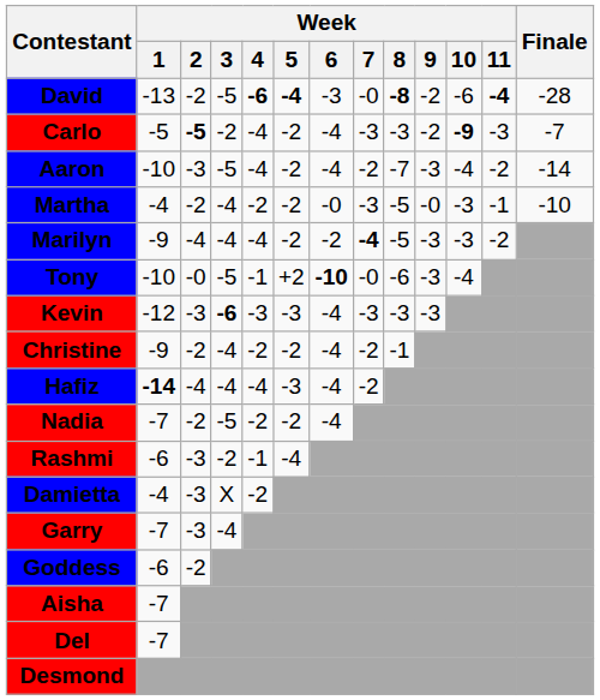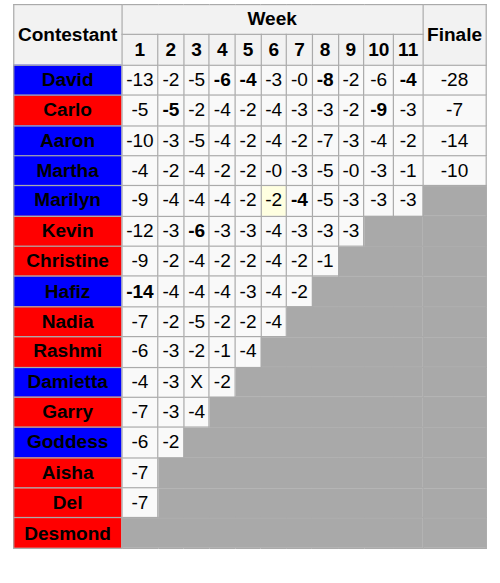 <table class="wikitable"  style="margin:auto; text-align:center;">
 <tr>
 <th rowspan=2>Contestant</th>
 <th colspan=11>Week</th>
 <th rowspan=2>Finale</th>
 </tr>
 <tr>
 <th>1</th>
 <th>2</th>
 <th>3</th>
 <th>4</th>
 <th>5</th>
 <th>6</th>
 <th>7</th>
 <th>8</th>
 <th>9</th>
 <th>10</th>
 <th>11</th>
 </tr>
 <tr>
 <td style="background:blue;"><span><strong>David</strong></span></td>
 <td>-13</td>
 <td>-2</td>
 <td>-5</td>
 <td><strong>-6</strong></td>
 <td><strong>-4</strong></td>
 <td>-3</td>
 <td>-0</td>
 <td><strong>-8</strong></td>
 <td>-2</td>
 <td>-6</td>
 <td><strong>-4</strong></td>
 <td>-28</td>
 </tr>
 <tr>
 <td style="background:red;"><span><strong>Carlo</strong></span></td>
 <td>-5</td>
 <td><strong>-5</strong></td>
 <td>-2</td>
 <td>-4</td>
 <td>-2</td>
 <td>-4</td>
 <td>-3</td>
 <td>-3</td>
 <td>-2</td>
 <td><strong>-9</strong></td>
 <td>-3</td>
 <td>-7</td>
 </tr>
 <tr>
 <td style="background:blue;"><span><strong>Aaron</strong></span></td>
 <td>-10</td>
 <td>-3</td>
 <td>-5</td>
 <td>-4</td>
 <td>-2</td>
 <td>-4</td>
 <td>-2</td>
 <td>-7</td>
 <td>-3</td>
 <td>-4</td>
 <td>-2</td>
 <td>-14</td>
 </tr>
 <tr>
 <td style="background:blue;"><span><strong>Martha</strong></span></td>
 <td>-4</td>
 <td>-2</td>
 <td>-4</td>
 <td>-2</td>
 <td>-2</td>
 <td>-0</td>
 <td>-3</td>
 <td>-5</td>
 <td>-0</td>
 <td>-3</td>
 <td>-1</td>
 <td>-10</td>
 </tr>
 <tr>
 <td style="background:blue;"><span><strong>Marilyn</strong></span></td>
 <td>-9</td>
 <td>-4</td>
 <td>-4</td>
 <td>-4</td>
 <td>-2</td>
-<td>-2</td>
+<td style="background: lightyellow;">-2</td>
 <td><strong>-4</strong></td>
 <td>-5</td>
 <td>-3</td>
 <td>-3</td>
-<td>-2</td>
-<td style="background:darkgrey;"></td>
-</tr>
-<tr>
-<td style="background:blue;"><span><strong>Tony</strong></span></td>
-<td>-10</td>
-<td>-0</td>
-<td>-5</td>
-<td>-1</td>
-<td>+2</td>
-<td><strong>-10</strong></td>
-<td>-0</td>
-<td>-6</td>
 <td>-3</td>
-<td>-4</td>
-<td style="background:darkgrey;"></td>
 <td style="background:darkgrey;"></td>
 </tr>
 <tr>
 <td style="background:red;"><span><strong>Kevin</strong></span></td>
 <td>-12</td>
 <td>-3</td>
 <td><strong>-6</strong></td>
 <td>-3</td>
 <td>-3</td>
 <td>-4</td>
 <td>-3</td>
 <td>-3</td>
 <td>-3</td>
 <td colspan="2" style="background:darkgrey;"></td>
 <td style="background:darkgrey;"></td>
 </tr>
 <tr>
 <td style="background:red;"><span><strong>Christine</strong></span></td>
 <td>-9</td>
 <td>-2</td>
 <td>-4</td>
 <td>-2</td>
 <td>-2</td>
 <td>-4</td>
 <td>-2</td>
 <td>-1</td>
 <td colspan="3" style="background:darkgrey;"></td>
 <td style="background:darkgrey;"></td>
 </tr>
 <tr>
 <td style="background:blue;"><span><strong>Hafiz</strong></span></td>
 <td><strong>-14</strong></td>
 <td>-4</td>
 <td>-4</td>
 <td>-4</td>
 <td>-3</td>
 <td>-4</td>
 <td>-2</td>
 <td colspan="4" style="background:darkgrey;"></td>
 <td style="background:darkgrey;"></td>
 </tr>
 <tr>
 <td style="background:red;"><span><strong>Nadia</strong></span></td>
 <td>-7</td>
 <td>-2</td>
 <td>-5</td>
 <td>-2</td>
 <td>-2</td>
 <td>-4</td>
 <td colspan="5" style="background:darkgrey;"></td>
 <td style="background:darkgrey;"></td>
 </tr>
 <tr>
 <td style="background:red;"><span><strong>Rashmi</strong></span></td>
 <td>-6</td>
 <td>-3</td>
 <td>-2</td>
 <td>-1</td>
 <td>-4</td>
 <td colspan="6" style="background:darkgrey;"></td>
 <td style="background:darkgrey;"></td>
 </tr>
 <tr>
 <td style="background:blue;"><span><strong>Damietta</strong></span></td>
 <td>-4</td>
 <td>-3</td>
 <td>X</td>
 <td>-2</td>
 <td colspan="7" style="background:darkgrey;"></td>
 <td style="background:darkgrey;"></td>
 </tr>
 <tr>
 <td style="background:red;"><span><strong>Garry</strong></span></td>
 <td>-7</td>
 <td>-3</td>
 <td>-4</td>
 <td colspan="8" style="background:darkgrey;"></td>
 <td style="background:darkgrey;"></td>
 </tr>
 <tr>
 <td style="background:blue;"><span><strong>Goddess</strong></span></td>
 <td>-6</td>
 <td>-2</td>
 <td colspan="9" style="background:darkgrey;"></td>
 <td style="background:darkgrey;"></td>
 </tr>
 <tr>
 <td style="background:red;"><span><strong>Aisha</strong></span></td>
 <td>-7</td>
 <td colspan="10" style="background:darkgrey;"></td>
 <td style="background:darkgrey;"></td>
 </tr>
 <tr>
 <td style="background:red;"><span><strong>Del</strong></span></td>
 <td>-7</td>
 <td colspan="10" style="background:darkgrey;"></td>
 <td style="background:darkgrey;"></td>
 </tr>
 <tr>
 <td style="background:red;"><span><strong>Desmond</strong></span></td>
 <td colspan="11" style="background:darkgrey;"></td>
 <td style="background:darkgrey;"></td>
 </tr>
 </table>
